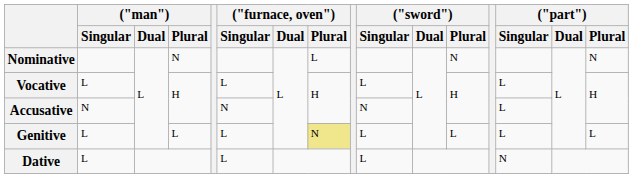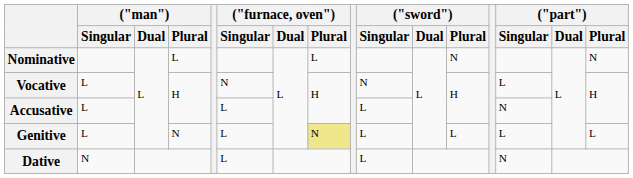 <table class="wikitable">
 <tr>
 <th rowspan=2></th>
 <th colspan=3> ("man")</th>
 <th rowspan=7></th>
 <th colspan=3> ("furnace, oven")</th>
 <th rowspan=7></th>
 <th colspan=3> ("sword")</th>
 <th rowspan=7></th>
 <th colspan=3> ("part")</th>
 </tr>
 <tr>
 <th>Singular</th>
 <th>Dual</th>
 <th>Plural</th>
 <th>Singular</th>
 <th>Dual</th>
 <th>Plural</th>
 <th>Singular</th>
 <th>Dual</th>
 <th>Plural</th>
 <th>Singular</th>
 <th>Dual</th>
 <th>Plural</th>
 </tr>
 <tr>
 <th>Nominative</th>
 <td></td>
 <td rowspan="4"><sup>L</sup></td>
-<td><sup>N</sup></td>
+<td><sup>L</sup></td>
 <td></td>
 <td rowspan="4"><sup>L</sup></td>
 <td><sup>L</sup></td>
 <td></td>
 <td rowspan="4"><sup>L</sup></td>
 <td><sup>N</sup></td>
 <td></td>
 <td rowspan="4"><sup>L</sup></td>
 <td><sup>N</sup></td>
 </tr>
 <tr>
 <th>Vocative</th>
 <td><sup>L</sup></td>
 <td rowspan="2"><sup>H</sup></td>
-<td><sup>L</sup></td>
+<td><sup>N</sup></td>
 <td rowspan="2"><sup>H</sup></td>
-<td><sup>L</sup></td>
+<td><sup>N</sup></td>
 <td rowspan="2"><sup>H</sup></td>
 <td><sup>L</sup></td>
 <td rowspan="2"><sup>H</sup></td>
 </tr>
 <tr>
 <th>Accusative</th>
+<td><sup>L</sup></td>
+<td><sup>L</sup></td>
+<td><sup>L</sup></td>
 <td><sup>N</sup></td>
-<td><sup>N</sup></td>
-<td><sup>N</sup></td>
-<td><sup>L</sup></td>
 </tr>
 <tr>
 <th>Genitive</th>
 <td><sup>L</sup></td>
-<td><sup>L</sup></td>
+<td><sup>N</sup></td>
 <td><sup>L</sup></td>
 <td style="background: khaki;"><sup>N</sup></td>
 <td><sup>L</sup></td>
 <td><sup>L</sup></td>
 <td><sup>L</sup></td>
 <td><sup>L</sup></td>
 </tr>
 <tr>
 <th>Dative</th>
-<td><sup>L</sup></td>
+<td><sup>N</sup></td>
 <td colspan="2"></td>
 <td><sup>L</sup></td>
 <td colspan="2"></td>
 <td><sup>L</sup></td>
 <td colspan="2"></td>
 <td><sup>N</sup></td>
 <td colspan="2"></td>
 </tr>
 </table>
